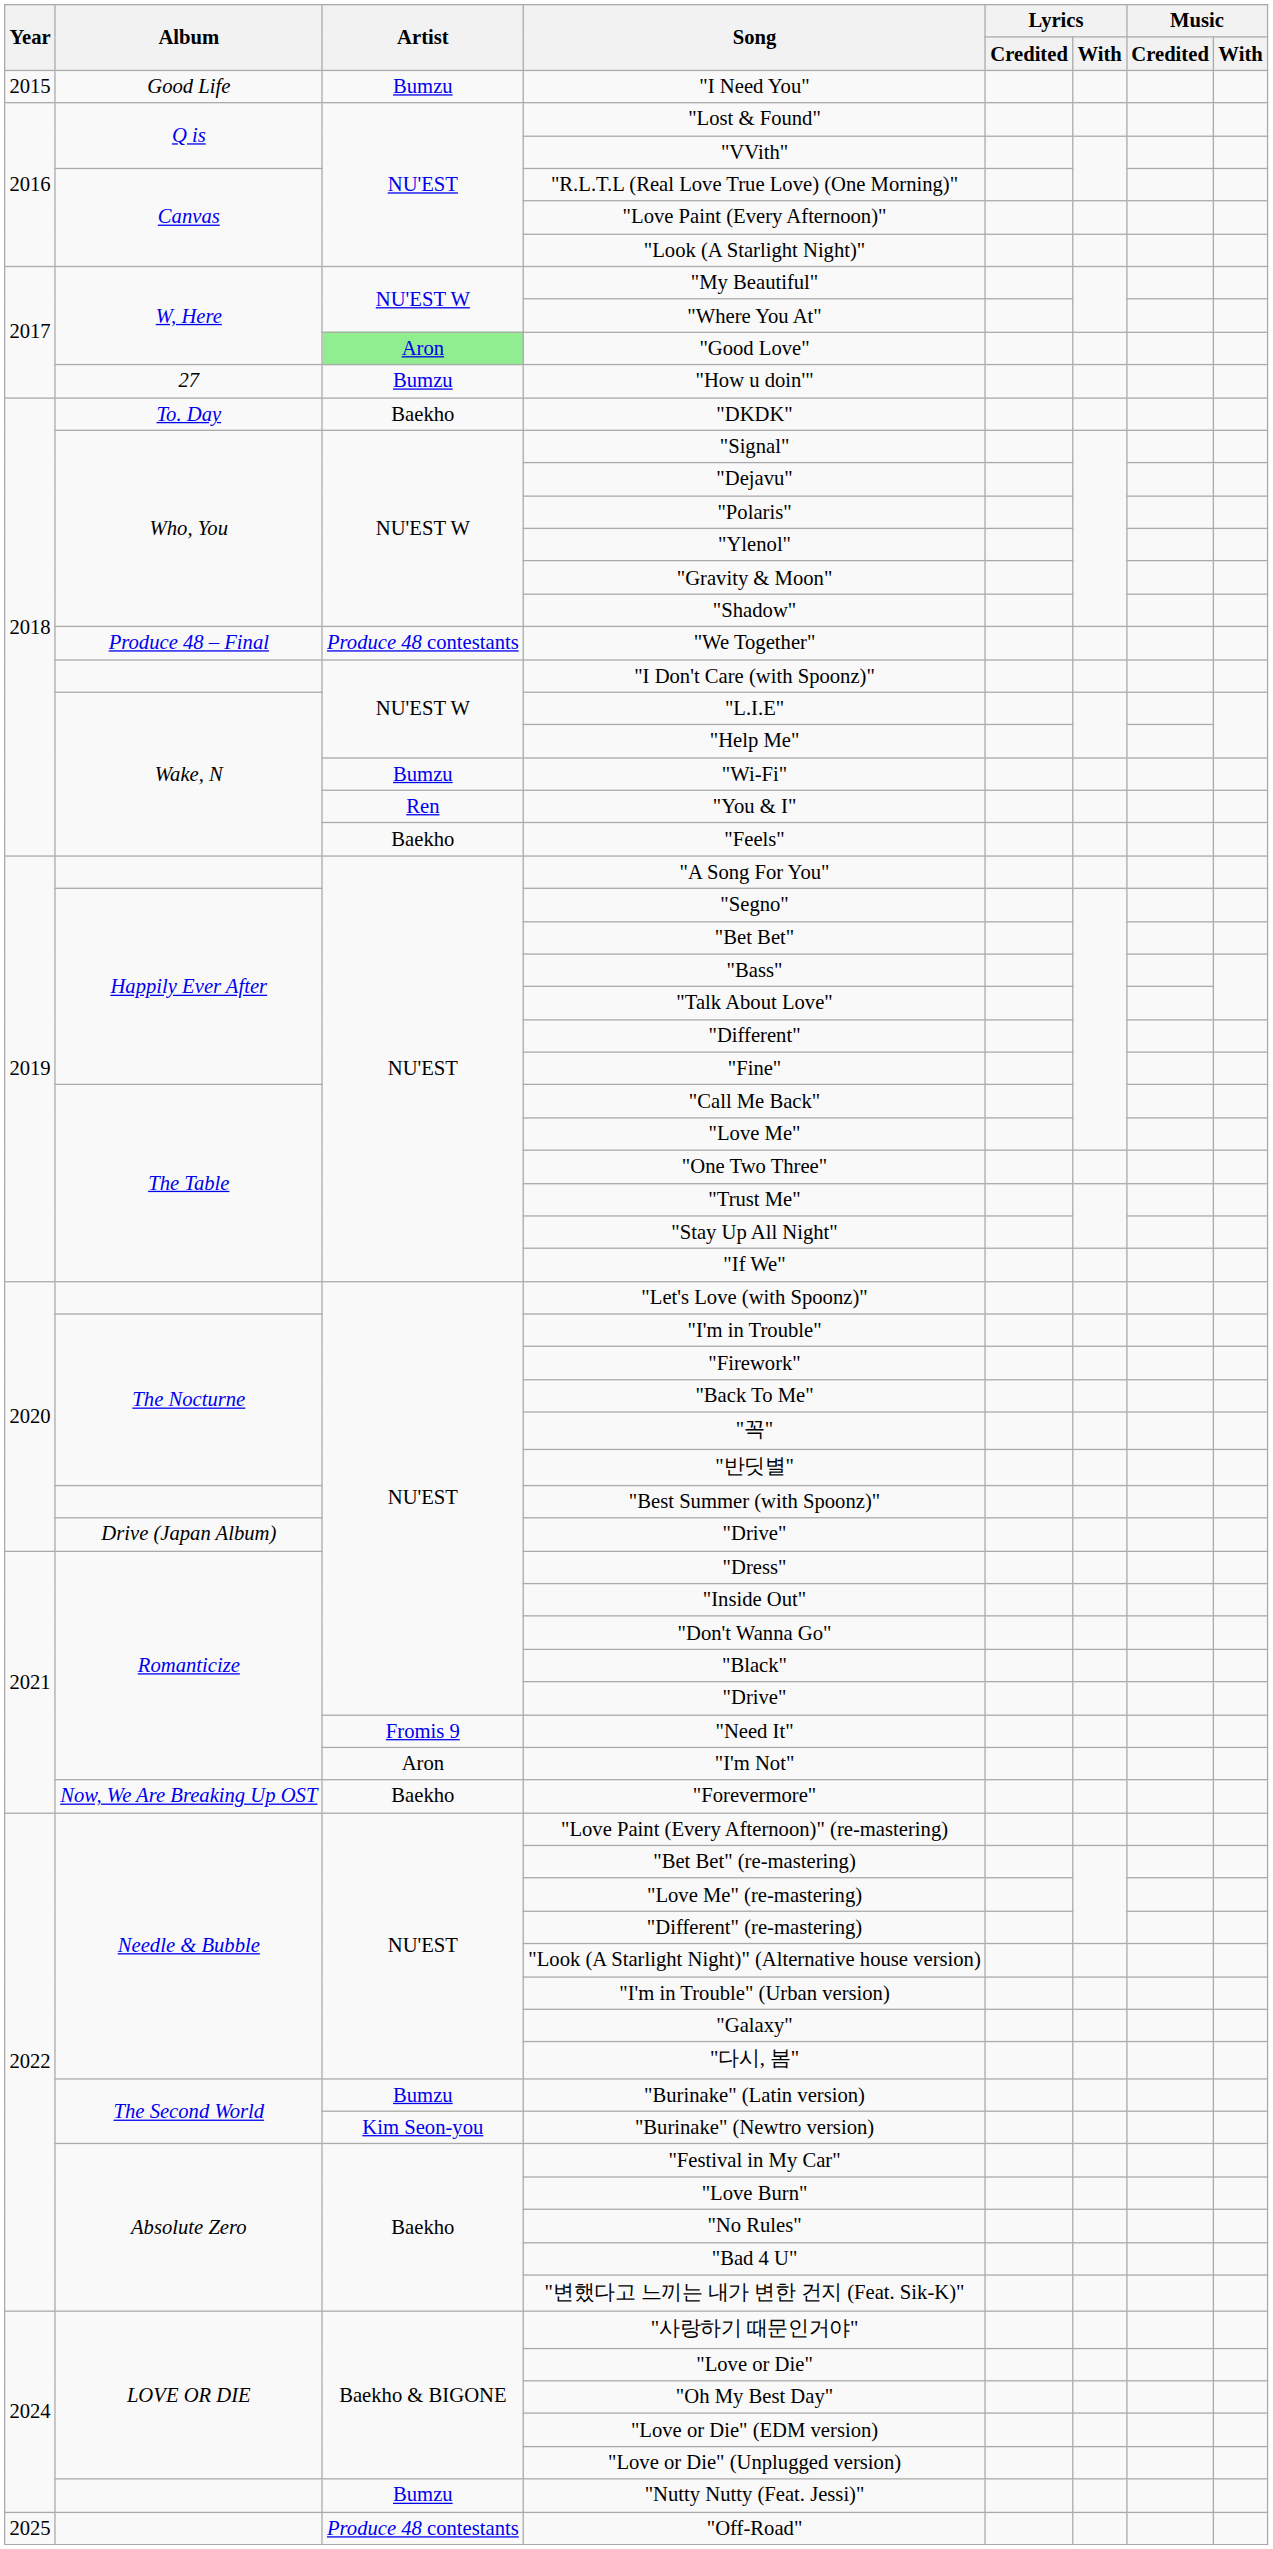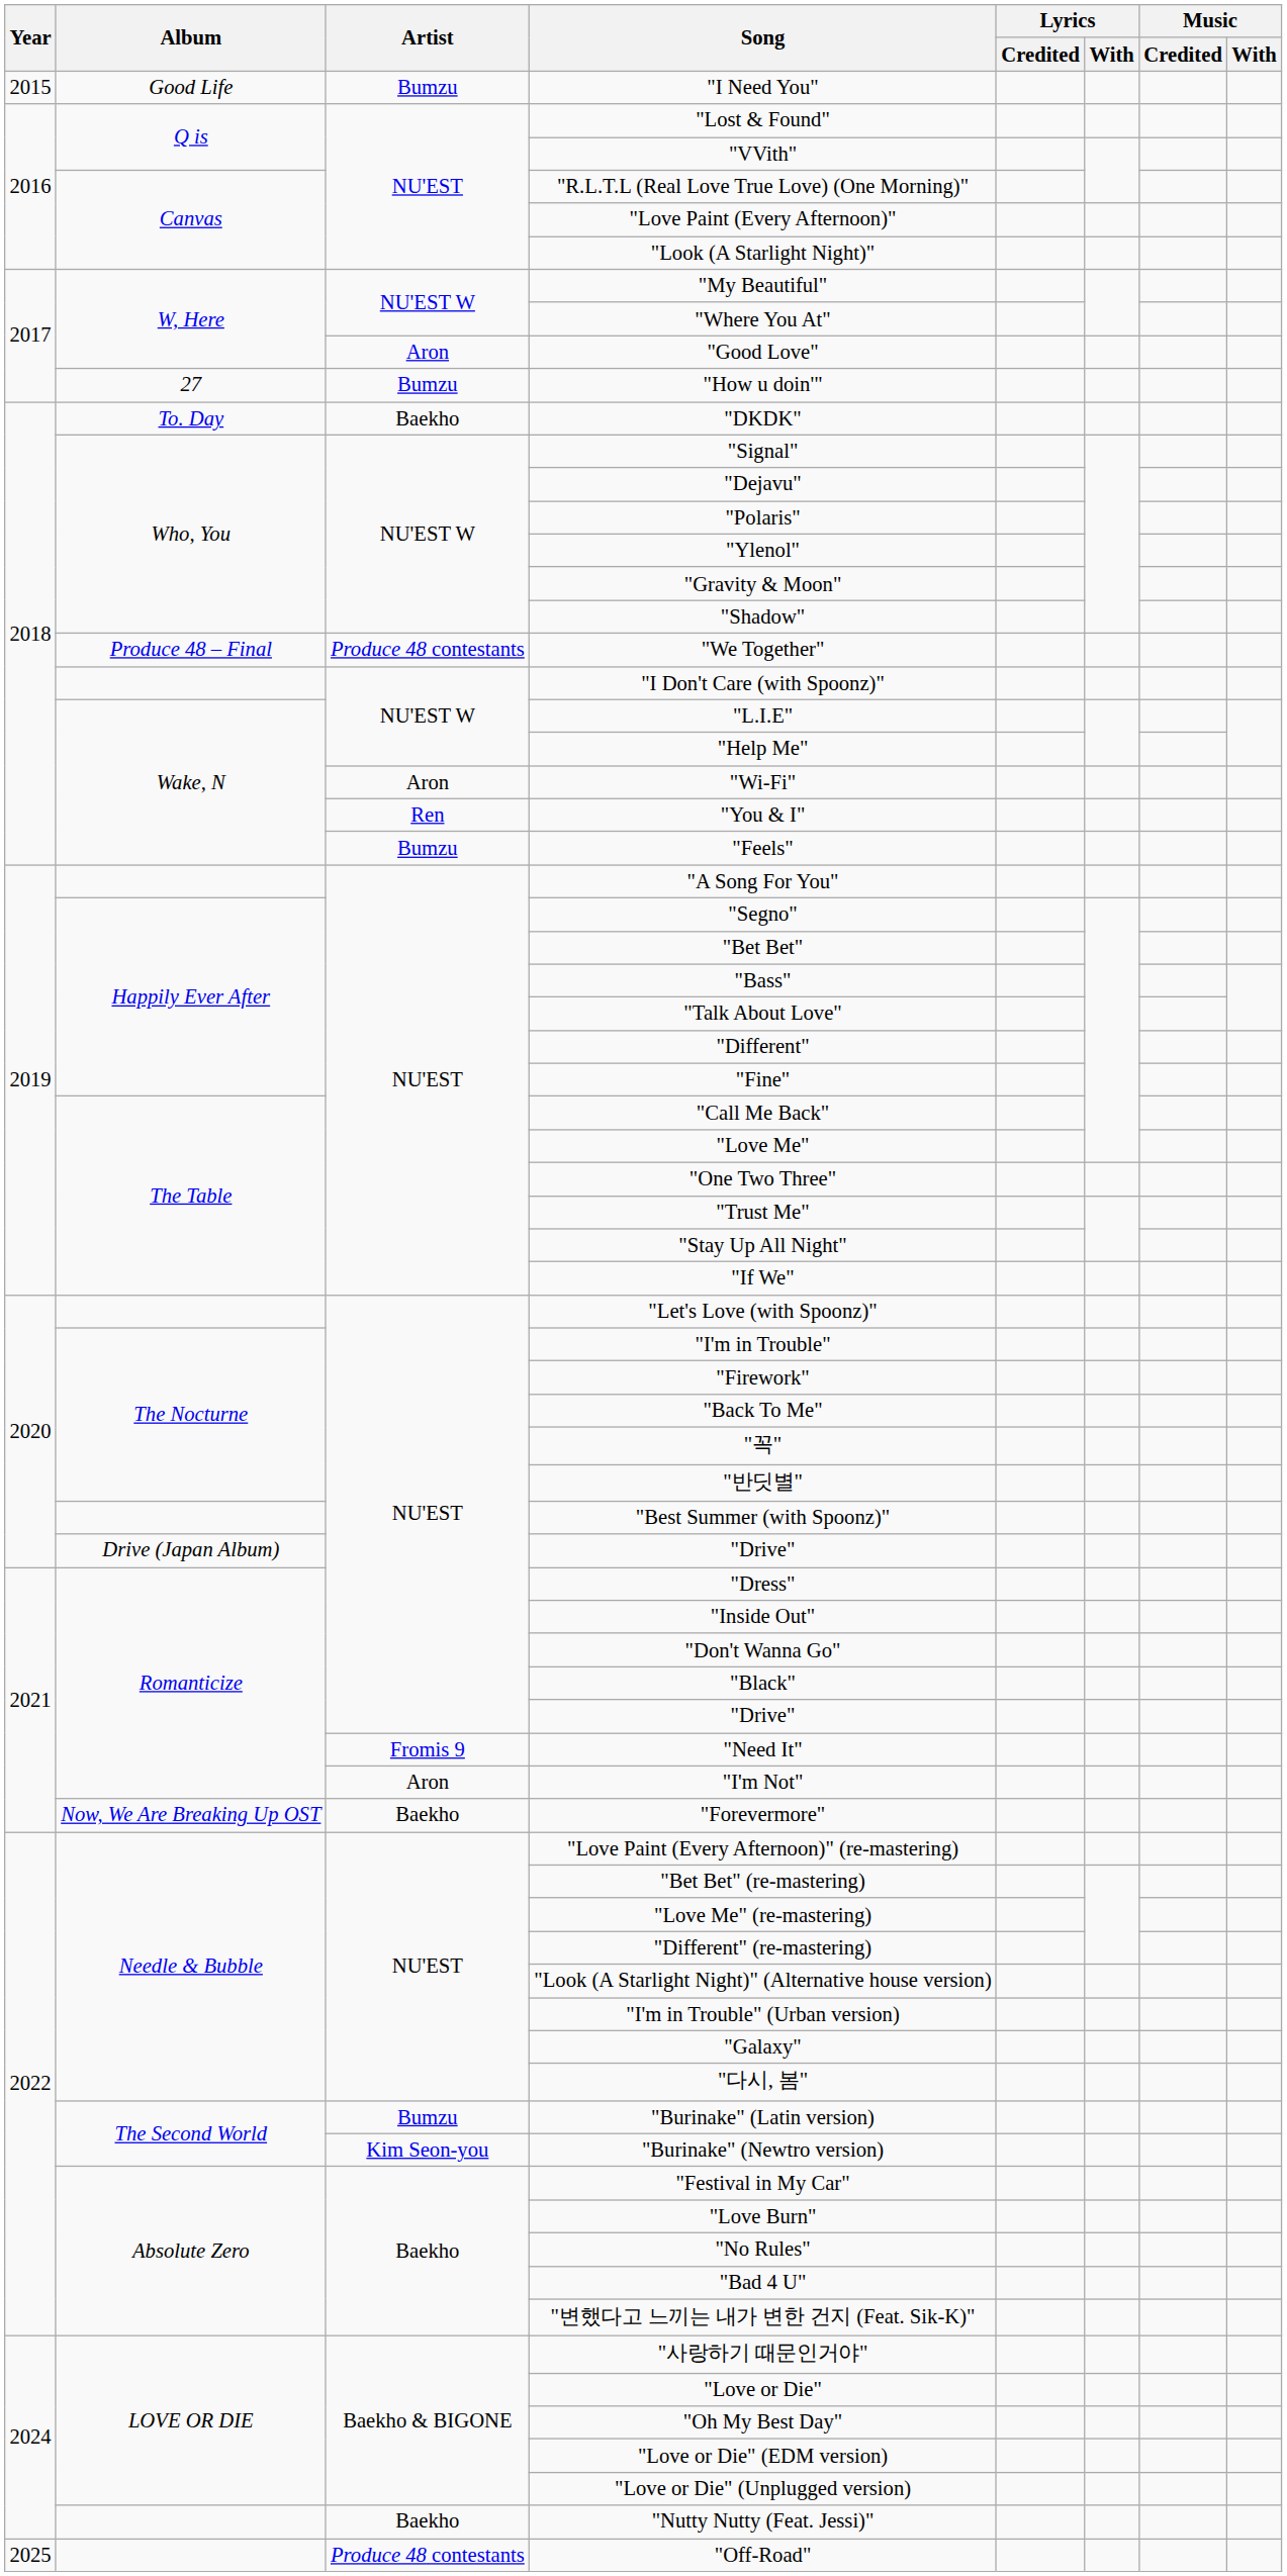 <table class="wikitable">
 <tr>
 <th rowspan="2">Year</th>
 <th rowspan="2">Album</th>
 <th rowspan="2">Artist</th>
 <th rowspan="2">Song</th>
 <th colspan="2">Lyrics</th>
 <th colspan="2">Music</th>
 </tr>
 <tr>
 <th>Credited</th>
 <th>With</th>
 <th>Credited</th>
 <th>With</th>
 </tr>
 <tr>
 <td>2015</td>
 <td align="center"><em>Good Life</em></td>
 <td align="center"><a href='#'>Bumzu</a></td>
 <td align="center">"I Need You" </td>
 <td></td>
 <td align="center"></td>
 <td></td>
 <td></td>
 </tr>
 <tr>
 <td rowspan="5">2016</td>
 <td align="center" rowspan="2"><em><a href='#'>Q is</a></em></td>
 <td align="center" rowspan="5"><a href='#'>NU'EST</a></td>
 <td align="center">"Lost & Found" </td>
 <td></td>
 <td align="center"></td>
 <td></td>
 <td align="center"></td>
 </tr>
 <tr>
 <td align="center">"VVith" </td>
 <td></td>
 <td align="center" rowspan="2"></td>
 <td></td>
 <td align="center"></td>
 </tr>
 <tr>
 <td align="center" rowspan="3"><em><a href='#'>Canvas</a></em></td>
 <td align="center">"R.L.T.L (Real Love True Love) (One Morning)"</td>
 <td></td>
 <td></td>
 <td></td>
 </tr>
 <tr>
 <td align="center">"Love Paint (Every Afternoon)"</td>
 <td></td>
 <td align="center"></td>
 <td></td>
 <td></td>
 </tr>
 <tr>
 <td align="center">"Look (A Starlight Night)"</td>
 <td></td>
 <td></td>
 <td></td>
 <td></td>
 </tr>
 <tr>
 <td rowspan="4">2017</td>
 <td align="center" rowspan="3"><em><a href='#'>W, Here</a></em></td>
 <td align="center" rowspan="2"><a href='#'>NU'EST W</a></td>
 <td align="center">"My Beautiful" </td>
 <td></td>
 <td align="center" rowspan="2"></td>
 <td></td>
 <td align="center"></td>
 </tr>
 <tr>
 <td align="center">"Where You At"</td>
 <td></td>
 <td></td>
 <td align="center"></td>
 </tr>
 <tr>
-<td align="center" style="background: lightgreen;"><a href='#'>Aron</a></td>
+<td align="center"><a href='#'>Aron</a></td>
 <td align="center">"Good Love"</td>
 <td></td>
 <td align="center"></td>
 <td></td>
 <td align="center"></td>
 </tr>
 <tr>
 <td align="center"><em>27</em></td>
 <td align="center"><a href='#'>Bumzu</a></td>
 <td align="center">"How u doin'"</td>
 <td></td>
 <td align="center"></td>
 <td></td>
 <td></td>
 </tr>
 <tr>
 <td rowspan="14">2018</td>
 <td align="center"><em><a href='#'>To. Day</a></em></td>
 <td align="center">Baekho</td>
 <td align="center">"DKDK" </td>
 <td></td>
 <td></td>
 <td></td>
 <td></td>
 </tr>
 <tr>
 <td align="center" rowspan="6"><em>Who, You</em></td>
 <td align="center" rowspan="6">NU'EST W</td>
 <td align="center">"Signal"</td>
 <td></td>
 <td align="center" rowspan="6"></td>
 <td></td>
 <td align="center"></td>
 </tr>
 <tr>
 <td align="center">"Dejavu"</td>
 <td></td>
 <td></td>
 <td align="center"></td>
 </tr>
 <tr>
 <td align="center">"Polaris" </td>
 <td></td>
 <td></td>
 <td align="center"></td>
 </tr>
 <tr>
 <td align="center">"Ylenol"</td>
 <td></td>
 <td></td>
 <td></td>
 </tr>
 <tr>
 <td align="center">"Gravity & Moon" </td>
 <td></td>
 <td></td>
 <td align="center"></td>
 </tr>
 <tr>
 <td align="center">"Shadow"</td>
 <td></td>
 <td></td>
 <td align="center"></td>
 </tr>
 <tr>
 <td align="center"><em><a href='#'>Produce 48 – Final</a></em></td>
 <td align="center"><a href='#'><em>Produce 48</em> contestants</a></td>
 <td align="center">"We Together" </td>
 <td></td>
 <td></td>
 <td></td>
 <td></td>
 </tr>
 <tr>
 <td></td>
 <td align="center" rowspan="3">NU'EST W</td>
 <td align="center">"I Don't Care (with Spoonz)"</td>
 <td></td>
 <td></td>
 <td></td>
 <td></td>
 </tr>
 <tr>
 <td align="center" rowspan="5"><em>Wake, N</em></td>
 <td align="center">"L.I.E"</td>
 <td></td>
 <td align="center" rowspan="2"></td>
 <td></td>
 <td align="center" rowspan="2"></td>
 </tr>
 <tr>
 <td align="center">"Help Me"</td>
 <td></td>
 <td></td>
 </tr>
 <tr>
-<td align="center"><a href='#'>Bumzu</a></td>
+<td align="center">Aron</td>
 <td align="center">"Wi-Fi"</td>
 <td></td>
 <td align="center"></td>
 <td></td>
 <td align="center"></td>
 </tr>
 <tr>
 <td align="center"><a href='#'>Ren</a></td>
 <td align="center">"You & I" </td>
 <td></td>
 <td></td>
 <td></td>
 <td align="center"></td>
 </tr>
 <tr>
-<td align="center">Baekho</td>
+<td align="center"><a href='#'>Bumzu</a></td>
 <td align="center">"Feels"</td>
 <td></td>
 <td align="center"></td>
 <td></td>
 <td align="center"></td>
 </tr>
 <tr>
 <td rowspan="13">2019</td>
 <td></td>
 <td align="center" rowspan="13">NU'EST</td>
 <td align="center">"A Song For You" </td>
 <td></td>
 <td align="center"></td>
 <td></td>
 <td></td>
 </tr>
 <tr>
 <td align="center" rowspan="6"><em><a href='#'>Happily Ever After</a></em></td>
 <td align="center">"Segno"</td>
 <td></td>
 <td align="center" rowspan="8"></td>
 <td></td>
 <td align="center"></td>
 </tr>
 <tr>
 <td align="center">"Bet Bet"</td>
 <td></td>
 <td></td>
 <td align="center"></td>
 </tr>
 <tr>
 <td align="center">"Bass"</td>
 <td></td>
 <td></td>
 <td align="center" rowspan="2"></td>
 </tr>
 <tr>
 <td align="center">"Talk About Love"</td>
 <td></td>
 <td></td>
 </tr>
 <tr>
 <td align="center">"Different"</td>
 <td></td>
 <td></td>
 <td align="center"></td>
 </tr>
 <tr>
 <td align="center">"Fine"</td>
 <td></td>
 <td></td>
 <td align="center"></td>
 </tr>
 <tr>
 <td align="center" rowspan="6"><em><a href='#'>The Table</a></em></td>
 <td align="center">"Call Me Back"</td>
 <td></td>
 <td></td>
 <td align="center"></td>
 </tr>
 <tr>
 <td align="center">"Love Me"</td>
 <td></td>
 <td></td>
 <td align="center"></td>
 </tr>
 <tr>
 <td align="center">"One Two Three"</td>
 <td></td>
 <td align="center"></td>
 <td></td>
 <td align="center"></td>
 </tr>
 <tr>
 <td align="center">"Trust Me"</td>
 <td></td>
 <td align="center" rowspan="2"></td>
 <td></td>
 <td align="center"></td>
 </tr>
 <tr>
 <td align="center">"Stay Up All Night" </td>
 <td></td>
 <td></td>
 <td align="center"></td>
 </tr>
 <tr>
 <td align="center">"If We" </td>
 <td></td>
 <td align="center"></td>
 <td></td>
 <td align="center"></td>
 </tr>
 <tr>
 <td rowspan="8">2020</td>
 <td></td>
 <td rowspan="13" align="center">NU'EST</td>
 <td align="center">"Let's Love (with Spoonz)"</td>
 <td></td>
 <td align="center"></td>
 <td></td>
 <td align="center"></td>
 </tr>
 <tr>
 <td align="center" rowspan="5"><em><a href='#'>The Nocturne</a></em></td>
 <td align="center">"I'm in Trouble"</td>
 <td></td>
 <td align="center"></td>
 <td></td>
 <td align="center"></td>
 </tr>
 <tr>
 <td align="center">"Firework"</td>
 <td></td>
 <td align="center"></td>
 <td></td>
 <td align="center"></td>
 </tr>
 <tr>
 <td align="center">"Back To Me"</td>
 <td></td>
 <td align="center"></td>
 <td></td>
 <td align="center"></td>
 </tr>
 <tr>
 <td align="center">"꼭"</td>
 <td></td>
 <td align="center"></td>
 <td></td>
 <td align="center"></td>
 </tr>
 <tr>
 <td align="center">"반딧별"</td>
 <td></td>
 <td align="center"></td>
 <td></td>
 <td align="center"></td>
 </tr>
 <tr>
 <td></td>
 <td align="center">"Best Summer (with Spoonz)"</td>
 <td></td>
 <td align="center"></td>
 <td></td>
 <td align="center"></td>
 </tr>
 <tr>
 <td align="center"><em>Drive (Japan Album)</em></td>
 <td align="center">"Drive"</td>
 <td></td>
 <td align="center"></td>
 <td></td>
 <td align="center"></td>
 </tr>
 <tr>
 <td rowspan="8">2021</td>
 <td align="center" rowspan="7"><em><a href='#'>Romanticize</a></em></td>
 <td align="center">"Dress"</td>
 <td></td>
 <td align="center"></td>
 <td></td>
 <td align="center"></td>
 </tr>
 <tr>
 <td align="center">"Inside Out"</td>
 <td></td>
 <td align="center"></td>
 <td></td>
 <td align="center"></td>
 </tr>
 <tr>
 <td align="center">"Don't Wanna Go"</td>
 <td></td>
 <td align="center"></td>
 <td></td>
 <td align="center"></td>
 </tr>
 <tr>
 <td align="center">"Black"</td>
 <td></td>
 <td align="center"></td>
 <td></td>
 <td align="center"></td>
 </tr>
 <tr>
 <td align="center">"Drive"</td>
 <td></td>
 <td align="center"></td>
 <td></td>
 <td align="center"></td>
 </tr>
 <tr>
 <td align="center"><a href='#'>Fromis 9</a></td>
 <td align="center">"Need It"</td>
 <td></td>
 <td align="center"></td>
 <td></td>
 <td align="center"></td>
 </tr>
 <tr>
 <td align="center">Aron</td>
 <td align="center">"I'm Not"</td>
 <td></td>
 <td align="center"></td>
 <td></td>
 <td></td>
 </tr>
 <tr>
 <td align="center"><em><a href='#'>Now, We Are Breaking Up OST</a></em></td>
 <td align="center">Baekho</td>
 <td align="center">"Forevermore"</td>
 <td></td>
 <td></td>
 <td></td>
 <td></td>
 </tr>
 <tr>
 <td rowspan="15">2022</td>
 <td rowspan="8" align="center"><em><a href='#'>Needle & Bubble</a></em></td>
 <td rowspan="8" align="center">NU'EST</td>
 <td align="center">"Love Paint (Every Afternoon)" (re-mastering)</td>
 <td></td>
 <td align="center"></td>
 <td></td>
 <td></td>
 </tr>
 <tr>
 <td align="center">"Bet Bet" (re-mastering)</td>
 <td></td>
 <td rowspan="3" align="center"></td>
 <td></td>
 <td align="center"></td>
 </tr>
 <tr>
 <td align="center">"Love Me" (re-mastering)</td>
 <td></td>
 <td></td>
 <td align="center"></td>
 </tr>
 <tr>
 <td align="center">"Different" (re-mastering)</td>
 <td></td>
 <td></td>
 <td align="center"></td>
 </tr>
 <tr>
 <td align="center">"Look (A Starlight Night)" (Alternative house version)</td>
 <td></td>
 <td align="center"></td>
 <td></td>
 <td></td>
 </tr>
 <tr>
 <td align="center">"I'm in Trouble" (Urban version)</td>
 <td></td>
 <td align="center"></td>
 <td></td>
 <td align="center"></td>
 </tr>
 <tr>
 <td align="center">"Galaxy"</td>
 <td></td>
 <td align="center"></td>
 <td></td>
 <td align="center"></td>
 </tr>
 <tr>
 <td align="center">"다시, 봄"</td>
 <td></td>
 <td align="center"></td>
 <td></td>
 <td align="center"></td>
 </tr>
 <tr>
 <td rowspan="2" align="center"><em><a href='#'>The Second World</a></em></td>
 <td align="center"><a href='#'>Bumzu</a></td>
 <td align="center">"Burinake" (Latin version) </td>
 <td></td>
 <td align="center"></td>
 <td></td>
 <td align="center"></td>
 </tr>
 <tr>
 <td align="center"><a href='#'>Kim Seon-you</a></td>
 <td align="center">"Burinake" (Newtro version) </td>
 <td></td>
 <td align="center"></td>
 <td></td>
 <td align="center"></td>
 </tr>
 <tr>
 <td rowspan="5" align="center"><em>Absolute Zero</em></td>
 <td rowspan="5" align="center">Baekho</td>
 <td align="center">"Festival in My Car"</td>
 <td></td>
 <td align="center"></td>
 <td></td>
 <td align="center"></td>
 </tr>
 <tr>
 <td align="center">"Love Burn"</td>
 <td></td>
 <td align="center"></td>
 <td></td>
 <td></td>
 </tr>
 <tr>
 <td align="center">"No Rules"</td>
 <td></td>
 <td align="center"></td>
 <td></td>
 <td align="center"></td>
 </tr>
 <tr>
 <td align="center">"Bad 4 U"</td>
 <td></td>
 <td align="center"></td>
 <td></td>
 <td></td>
 </tr>
 <tr>
 <td align="center">"변했다고 느끼는 내가 변한 건지 (Feat. Sik-K)" </td>
 <td></td>
 <td align="center"></td>
 <td></td>
 <td align="center"></td>
 </tr>
 <tr>
 <td rowspan="6">2024</td>
 <td rowspan="5" align="center"><em>LOVE OR DIE</em></td>
 <td rowspan="5" align="center">Baekho & BIGONE</td>
 <td align="center">"사랑하기 때문인거야" </td>
 <td></td>
 <td></td>
 <td></td>
 <td align="center"></td>
 </tr>
 <tr>
 <td align="center">"Love or Die"</td>
 <td></td>
 <td></td>
 <td></td>
 <td align="center"></td>
 </tr>
 <tr>
 <td align="center">"Oh My Best Day"</td>
 <td></td>
 <td></td>
 <td></td>
 <td align="center"></td>
 </tr>
 <tr>
 <td align="center">"Love or Die" (EDM version)</td>
 <td></td>
 <td></td>
 <td></td>
 <td align="center"></td>
 </tr>
 <tr>
 <td align="center">"Love or Die" (Unplugged version)</td>
 <td></td>
 <td></td>
 <td></td>
 <td align="center"></td>
 </tr>
 <tr>
 <td></td>
-<td align="center"><a href='#'>Bumzu</a></td>
+<td align="center">Baekho</td>
 <td align="center">"Nutty Nutty (Feat. Jessi)"</td>
 <td></td>
 <td align="center"></td>
 <td></td>
 <td></td>
 </tr>
 <tr>
 <td>2025</td>
 <td></td>
 <td align="center"><a href='#'><em>Produce 48</em> contestants</a></td>
 <td align="center">"Off-Road"</td>
 <td></td>
 <td align="center"></td>
 <td></td>
 <td align="center"></td>
 </tr>
 </table>
